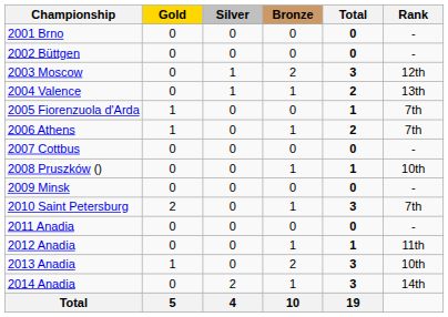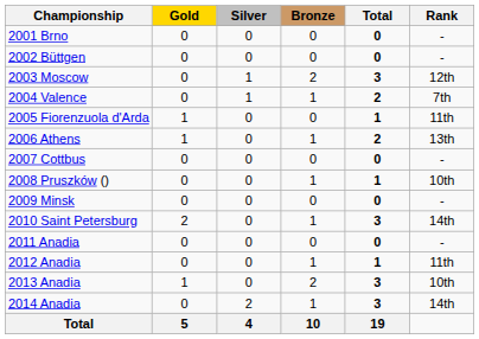 <table class="wikitable sortable" border="1" style="text-align:center; font-size:95%;">
 <tr>
 <th style="width:15:em;">Championship</th>
 <td style="background:gold; width:4.5em; font-weight:bold;">Gold</td>
 <td style="background:silver; width:4.5em; font-weight:bold;">Silver</td>
 <td style="background:#cc9966; width:4.5em; font-weight:bold;">Bronze</td>
 <th style="width:4.5em;">Total</th>
 <th style="width:4.5em;">Rank</th>
 </tr>
 <tr>
 <td align=left> <a href='#'>2001 Brno</a></td>
 <td>0</td>
 <td>0</td>
 <td>0</td>
 <td><strong>0</strong></td>
 <td>-</td>
 </tr>
 <tr>
 <td align=left> <a href='#'>2002 Büttgen</a></td>
 <td>0</td>
 <td>0</td>
 <td>0</td>
 <td><strong>0</strong></td>
 <td>-</td>
 </tr>
 <tr>
 <td align=left> <a href='#'>2003 Moscow</a></td>
 <td>0</td>
 <td>1</td>
 <td>2</td>
 <td><strong>3</strong></td>
 <td>12th</td>
 </tr>
 <tr>
 <td align=left> <a href='#'>2004 Valence</a></td>
 <td>0</td>
 <td>1</td>
 <td>1</td>
 <td><strong>2</strong></td>
-<td>13th</td>
+<td>7th</td>
 </tr>
 <tr>
 <td align=left> <a href='#'>2005 Fiorenzuola d'Arda</a></td>
 <td>1</td>
 <td>0</td>
 <td>0</td>
 <td><strong>1</strong></td>
-<td>7th</td>
+<td>11th</td>
 </tr>
 <tr>
 <td align=left> <a href='#'>2006 Athens</a></td>
 <td>1</td>
 <td>0</td>
 <td>1</td>
 <td><strong>2</strong></td>
-<td>7th</td>
+<td>13th</td>
 </tr>
 <tr>
 <td align=left> <a href='#'>2007 Cottbus</a></td>
 <td>0</td>
 <td>0</td>
 <td>0</td>
 <td><strong>0</strong></td>
 <td>-</td>
 </tr>
 <tr>
 <td align=left> <a href='#'>2008 Pruszków</a> ()</td>
 <td>0</td>
 <td>0</td>
 <td>1</td>
 <td><strong>1</strong></td>
 <td>10th</td>
 </tr>
 <tr>
 <td align=left> <a href='#'>2009 Minsk</a></td>
 <td>0</td>
 <td>0</td>
 <td>0</td>
 <td><strong>0</strong></td>
 <td>-</td>
 </tr>
 <tr>
 <td align=left> <a href='#'>2010 Saint Petersburg</a></td>
 <td>2</td>
 <td>0</td>
 <td>1</td>
 <td><strong>3</strong></td>
-<td>7th</td>
+<td>14th</td>
 </tr>
 <tr>
 <td align=left> <a href='#'>2011 Anadia</a></td>
 <td>0</td>
 <td>0</td>
 <td>0</td>
 <td><strong>0</strong></td>
 <td>-</td>
 </tr>
 <tr>
 <td align=left> <a href='#'>2012 Anadia</a></td>
 <td>0</td>
 <td>0</td>
 <td>1</td>
 <td><strong>1</strong></td>
 <td>11th</td>
 </tr>
 <tr>
 <td align=left> <a href='#'>2013 Anadia</a></td>
 <td>1</td>
 <td>0</td>
 <td>2</td>
 <td><strong>3</strong></td>
 <td>10th</td>
 </tr>
 <tr>
 <td align=left> <a href='#'>2014 Anadia</a></td>
 <td>0</td>
 <td>2</td>
 <td>1</td>
 <td><strong>3</strong></td>
 <td>14th</td>
 </tr>
 <tr>
 <th>Total</th>
 <th>5</th>
 <th>4</th>
 <th>10</th>
 <th>19</th>
 </tr>
 </table>
